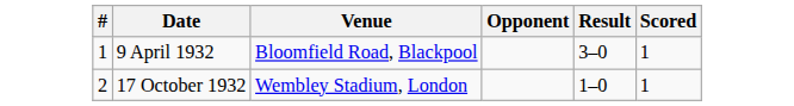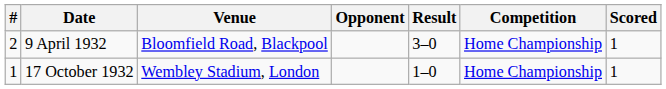 <table class="wikitable collapsible" style="font-size:85%; text-align:left; margin:auto;">
 <tr>
 <th>#</th>
 <th>Date</th>
 <th>Venue</th>
 <th>Opponent</th>
 <th>Result</th>
+<th>Competition</th>
 <th>Scored</th>
 </tr>
 <tr>
-<td>1</td>
+<td>2</td>
 <td>9 April 1932</td>
 <td><a href='#'>Bloomfield Road</a>, <a href='#'>Blackpool</a></td>
 <td></td>
 <td>3–0</td>
+<td><a href='#'>Home Championship</a></td>
 <td>1</td>
 </tr>
 <tr>
-<td>2</td>
+<td>1</td>
 <td>17 October 1932</td>
 <td><a href='#'>Wembley Stadium</a>, <a href='#'>London</a></td>
 <td></td>
 <td>1–0</td>
+<td><a href='#'>Home Championship</a></td>
 <td>1</td>
 </tr>
 </table>
